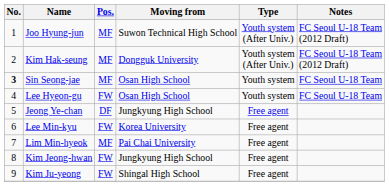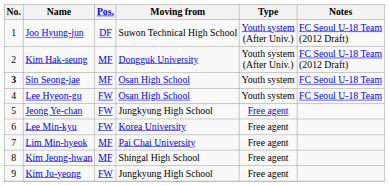 <table class="wikitable sortable" style="text-align:center">
 <tr>
 <th>No.</th>
 <th>Name</th>
 <th><a href='#'>Pos.</a></th>
 <th>Moving from</th>
 <th>Type</th>
 <th>Notes</th>
 </tr>
 <tr>
 <td>1</td>
 <td align=left> <a href='#'>Joo Hyung-jun</a></td>
-<td><a href='#'>MF</a></td>
+<td><a href='#'>DF</a></td>
 <td align=left> Suwon Technical High School</td>
 <td><a href='#'>Youth system</a> <br> (After Univ.)</td>
 <td align=left><a href='#'>FC Seoul U-18 Team</a> <br> (2012 Draft)</td>
 </tr>
 <tr>
 <td>2</td>
 <td align=left> <a href='#'>Kim Hak-seung</a></td>
 <td><a href='#'>MF</a></td>
 <td align=left> <a href='#'>Dongguk University</a></td>
 <td>Youth system <br> (After Univ.)</td>
 <td align=left><a href='#'>FC Seoul U-18 Team</a> <br> (2012 Draft)</td>
 </tr>
 <tr>
 <td><strong>3</strong></td>
 <td align=left> <a href='#'>Sin Seong-jae</a></td>
 <td><a href='#'>MF</a></td>
 <td align=left> <a href='#'>Osan High School</a></td>
 <td>Youth system</td>
 <td align=left><a href='#'>FC Seoul U-18 Team</a></td>
 </tr>
 <tr>
 <td>4</td>
 <td align=left> <a href='#'>Lee Hyeon-gu</a></td>
 <td><a href='#'>FW</a></td>
 <td align=left> <a href='#'>Osan High School</a></td>
 <td>Youth system</td>
 <td align=left><a href='#'>FC Seoul U-18 Team</a></td>
 </tr>
 <tr>
 <td>5</td>
 <td align=left> <a href='#'>Jeong Ye-chan</a></td>
-<td><a href='#'>DF</a></td>
+<td><a href='#'>FW</a></td>
 <td align=left> Jungkyung High School</td>
 <td><a href='#'>Free agent</a></td>
 <td align=left></td>
 </tr>
 <tr>
 <td>6</td>
 <td align=left> <a href='#'>Lee Min-kyu</a></td>
 <td><a href='#'>FW</a></td>
 <td align=left> <a href='#'>Korea University</a></td>
 <td>Free agent</td>
 <td align=left></td>
 </tr>
 <tr>
 <td>7</td>
 <td align=left> <a href='#'>Lim Min-hyeok</a></td>
 <td><a href='#'>MF</a></td>
 <td align=left> <a href='#'>Pai Chai University</a></td>
 <td>Free agent</td>
 <td align=left></td>
 </tr>
 <tr>
 <td>8</td>
 <td align=left> <a href='#'>Kim Jeong-hwan</a></td>
-<td><a href='#'>FW</a></td>
-<td align=left> Jungkyung High School</td>
+<td><a href='#'>MF</a></td>
+<td align=left> Shingal High School</td>
 <td>Free agent</td>
 <td align=left></td>
 </tr>
 <tr>
 <td>9</td>
 <td align=left> <a href='#'>Kim Ju-yeong</a></td>
 <td><a href='#'>FW</a></td>
-<td align=left> Shingal High School</td>
+<td align=left> Jungkyung High School</td>
 <td>Free agent</td>
 <td align=left></td>
 </tr>
 <tr>
 </tr>
 </table>
